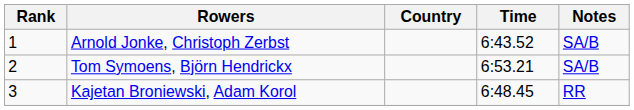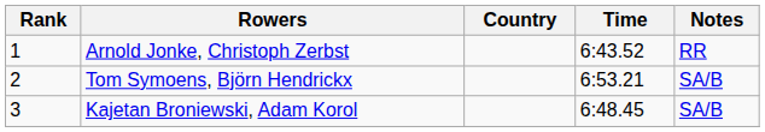 <table class="wikitable" width=50%>
 <tr>
 <th>Rank</th>
 <th>Rowers</th>
 <th>Country</th>
 <th>Time</th>
 <th>Notes</th>
 </tr>
 <tr>
 <td>1</td>
 <td><a href='#'>Arnold Jonke</a>, <a href='#'>Christoph Zerbst</a></td>
 <td></td>
 <td>6:43.52</td>
-<td><a href='#'>SA/B</a></td>
+<td><a href='#'>RR</a></td>
 </tr>
 <tr>
 <td>2</td>
 <td><a href='#'>Tom Symoens</a>, <a href='#'>Björn Hendrickx</a></td>
 <td></td>
 <td>6:53.21</td>
 <td><a href='#'>SA/B</a></td>
 </tr>
 <tr>
 <td>3</td>
 <td><a href='#'>Kajetan Broniewski</a>, <a href='#'>Adam Korol</a></td>
 <td></td>
 <td>6:48.45</td>
-<td><a href='#'>RR</a></td>
+<td><a href='#'>SA/B</a></td>
 </tr>
 <tr>
 </tr>
 </table>
